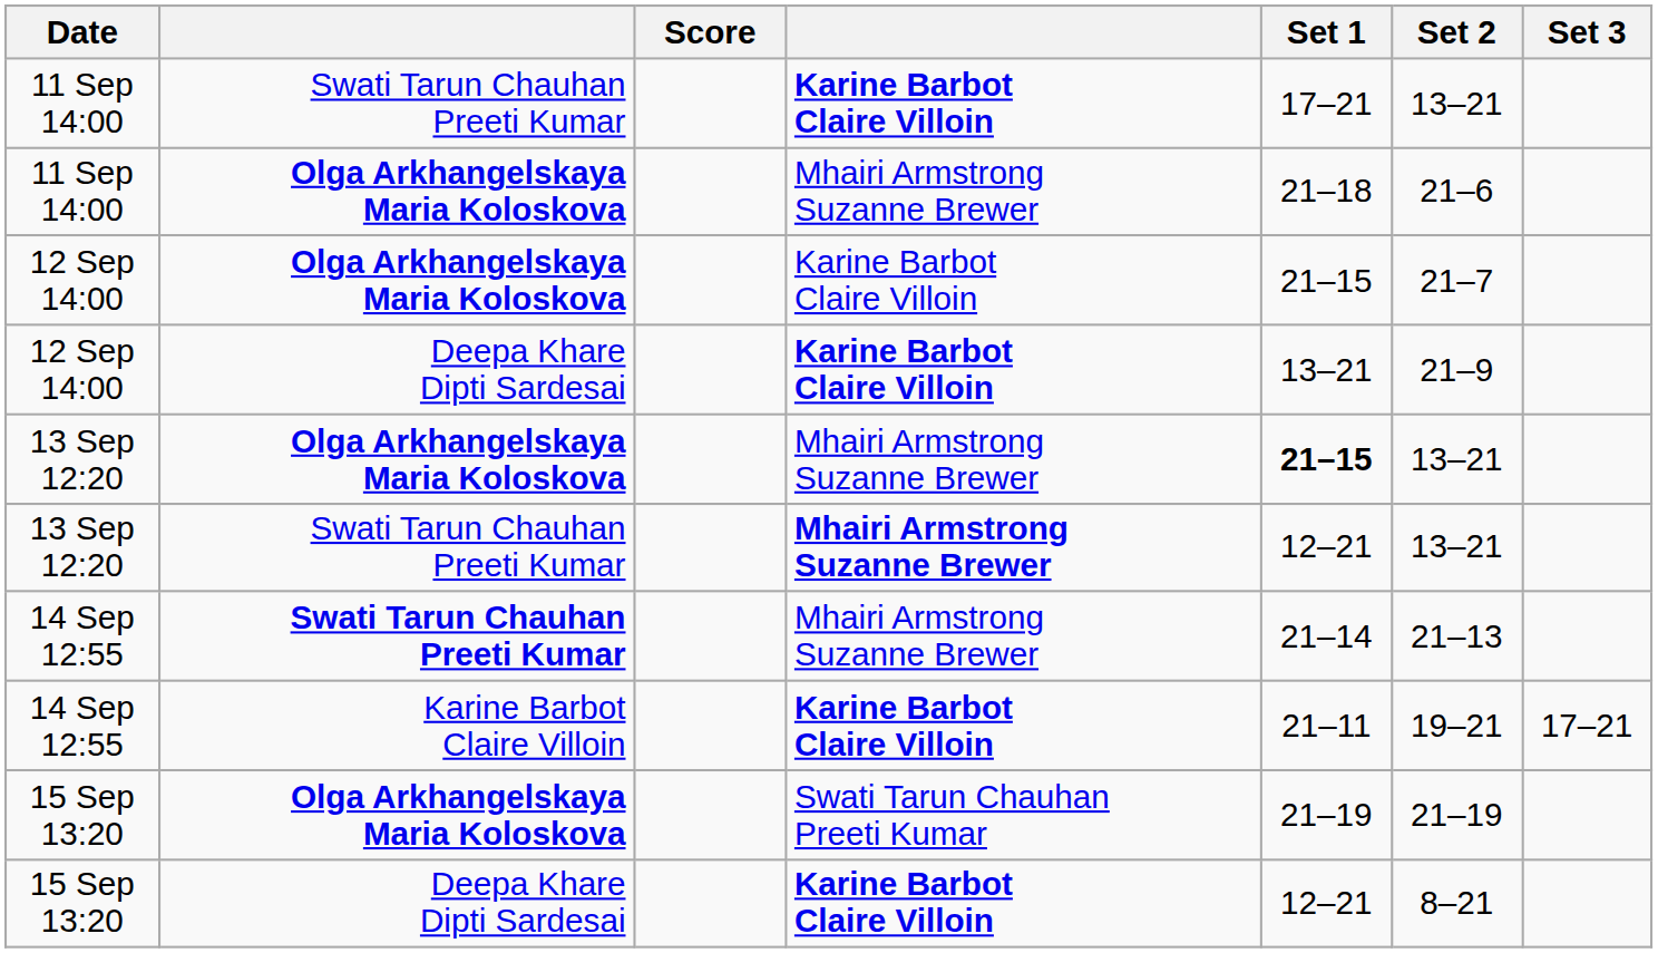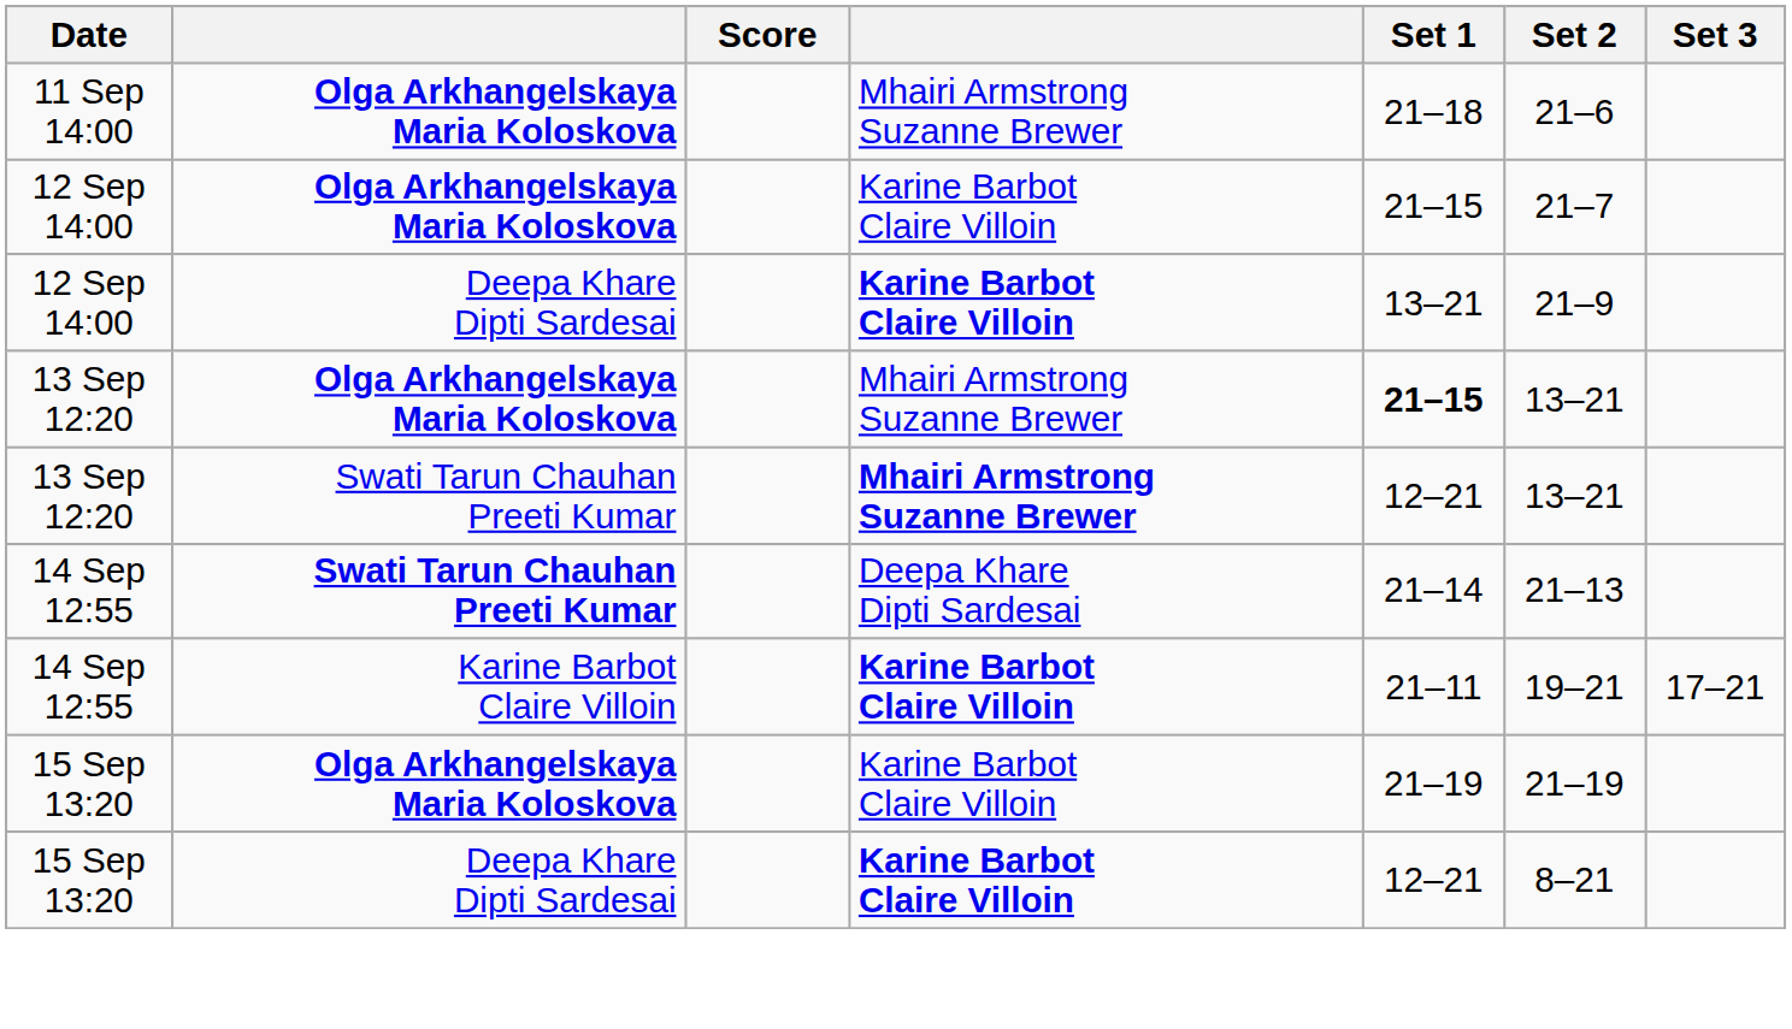 <table class="wikitable" style="text-align: center; font-size:90%">
 <tr>
 <th width="60">Date</th>
 <th align="right" width="200"></th>
 <th width="60">Score</th>
 <th align="left" width="200"></th>
 <th width="50">Set 1</th>
 <th width="50">Set 2</th>
 <th width="50">Set 3</th>
-</tr>
-<tr>
-<td>11 Sep<br>14:00</td>
-<td align="right"><a href='#'>Swati Tarun Chauhan</a> <br><a href='#'>Preeti Kumar</a> </td>
-<td align="center"></td>
-<td align="left"><strong> <a href='#'>Karine Barbot</a><br> <a href='#'>Claire Villoin</a></strong></td>
-<td>17–21</td>
-<td>13–21</td>
-<td></td>
 </tr>
 <tr>
 <td>11 Sep<br>14:00</td>
 <td align="right"><strong><a href='#'>Olga Arkhangelskaya</a> <br><a href='#'>Maria Koloskova</a> </strong></td>
 <td align="center"></td>
 <td align="left"> <a href='#'>Mhairi Armstrong</a><br> <a href='#'>Suzanne Brewer</a></td>
 <td>21–18</td>
 <td>21–6</td>
 <td></td>
 </tr>
 <tr>
 <td>12 Sep<br>14:00</td>
 <td align="right"><strong><a href='#'>Olga Arkhangelskaya</a> <br><a href='#'>Maria Koloskova</a> </strong></td>
 <td align="center"></td>
 <td align="left"> <a href='#'>Karine Barbot</a><br> <a href='#'>Claire Villoin</a></td>
 <td>21–15</td>
 <td>21–7</td>
 <td></td>
 </tr>
 <tr>
 <td>12 Sep<br>14:00</td>
 <td align="right"><a href='#'>Deepa Khare</a> <br><a href='#'>Dipti Sardesai</a> </td>
 <td align="center"></td>
 <td align="left"><strong> <a href='#'>Karine Barbot</a><br> <a href='#'>Claire Villoin</a></strong></td>
 <td>13–21</td>
 <td>21–9</td>
 <td></td>
 </tr>
 <tr>
 <td>13 Sep<br>12:20</td>
 <td align="right"><strong><a href='#'>Olga Arkhangelskaya</a> <br><a href='#'>Maria Koloskova</a> </strong></td>
 <td align="center"></td>
 <td align="left"> <a href='#'>Mhairi Armstrong</a><br> <a href='#'>Suzanne Brewer</a></td>
 <td><strong>21–15</strong></td>
 <td>13–21</td>
 <td></td>
 </tr>
 <tr>
 <td>13 Sep<br>12:20</td>
 <td align="right"><a href='#'>Swati Tarun Chauhan</a> <br><a href='#'>Preeti Kumar</a> </td>
 <td align="center"></td>
 <td align="left"><strong> <a href='#'>Mhairi Armstrong</a><br> <a href='#'>Suzanne Brewer</a></strong></td>
 <td>12–21</td>
 <td>13–21</td>
 <td></td>
 </tr>
 <tr>
 <td>14 Sep<br>12:55</td>
 <td align="right"><strong><a href='#'>Swati Tarun Chauhan</a> <br><a href='#'>Preeti Kumar</a> </strong></td>
 <td align="center"></td>
-<td align="left"> <a href='#'>Mhairi Armstrong</a><br> <a href='#'>Suzanne Brewer</a></td>
+<td align="left"> <a href='#'>Deepa Khare</a><br> <a href='#'>Dipti Sardesai</a></td>
 <td>21–14</td>
 <td>21–13</td>
 <td></td>
 </tr>
 <tr>
 <td>14 Sep<br>12:55</td>
 <td align="right"><a href='#'>Karine Barbot</a> <br><a href='#'>Claire Villoin</a> </td>
 <td align="center"></td>
 <td align="left"><strong> <a href='#'>Karine Barbot</a><br> <a href='#'>Claire Villoin</a></strong></td>
 <td>21–11</td>
 <td>19–21</td>
 <td>17–21</td>
 </tr>
 <tr>
 <td>15 Sep<br>13:20</td>
 <td align="right"><strong><a href='#'>Olga Arkhangelskaya</a> <br><a href='#'>Maria Koloskova</a> </strong></td>
 <td align="center"></td>
-<td align="left"> <a href='#'>Swati Tarun Chauhan</a><br> <a href='#'>Preeti Kumar</a></td>
+<td align="left"> <a href='#'>Karine Barbot</a><br> <a href='#'>Claire Villoin</a></td>
 <td>21–19</td>
 <td>21–19</td>
 <td></td>
 </tr>
 <tr>
 <td>15 Sep<br>13:20</td>
 <td align="right"><a href='#'>Deepa Khare</a> <br><a href='#'>Dipti Sardesai</a> </td>
 <td align="center"></td>
 <td align="left"><strong> <a href='#'>Karine Barbot</a><br> <a href='#'>Claire Villoin</a></strong></td>
 <td>12–21</td>
 <td>8–21</td>
 <td></td>
 </tr>
 </table>
